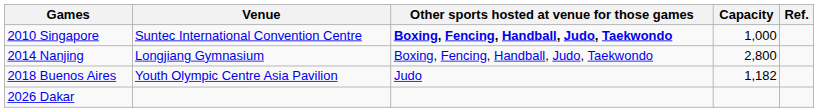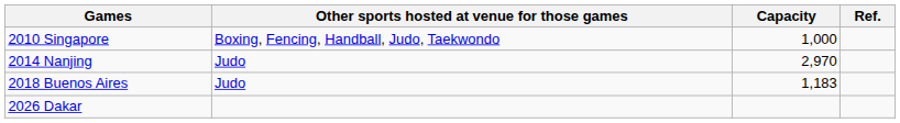 <table class="wikitable sortable" width="1000px">
 <tr>
 <th>Games</th>
-<th>Venue</th>
 <th>Other sports hosted at venue for those games</th>
 <th>Capacity</th>
 <th>Ref.</th>
 </tr>
 <tr>
 <td><a href='#'>2010 Singapore</a></td>
-<td><a href='#'>Suntec International Convention Centre</a></td>
-<td><strong><a href='#'>Boxing</a>, <a href='#'>Fencing</a>, <a href='#'>Handball</a>, <a href='#'>Judo</a>, <a href='#'>Taekwondo</a></strong></td>
+<td><a href='#'>Boxing</a>, <a href='#'>Fencing</a>, <a href='#'>Handball</a>, <a href='#'>Judo</a>, <a href='#'>Taekwondo</a></td>
 <td align="right">1,000</td>
 <td align="center"></td>
 </tr>
 <tr>
 <td><a href='#'>2014 Nanjing</a></td>
-<td><a href='#'>Longjiang Gymnasium</a></td>
-<td><a href='#'>Boxing</a>, <a href='#'>Fencing</a>, <a href='#'>Handball</a>, <a href='#'>Judo</a>, <a href='#'>Taekwondo</a></td>
-<td align="right">2,800</td>
+<td><a href='#'>Judo</a></td>
+<td align="right">2,970</td>
 <td align="center"></td>
 </tr>
 <tr>
 <td><a href='#'>2018 Buenos Aires</a></td>
-<td><a href='#'>Youth Olympic Centre Asia Pavilion</a></td>
 <td><a href='#'>Judo</a></td>
-<td align="right">1,182</td>
+<td align="right">1,183</td>
 <td align="center"></td>
 </tr>
 <tr>
 <td><a href='#'>2026 Dakar</a></td>
 <td></td>
-<td></td>
 <td align="right"></td>
 <td align="center"></td>
 </tr>
 </table>
